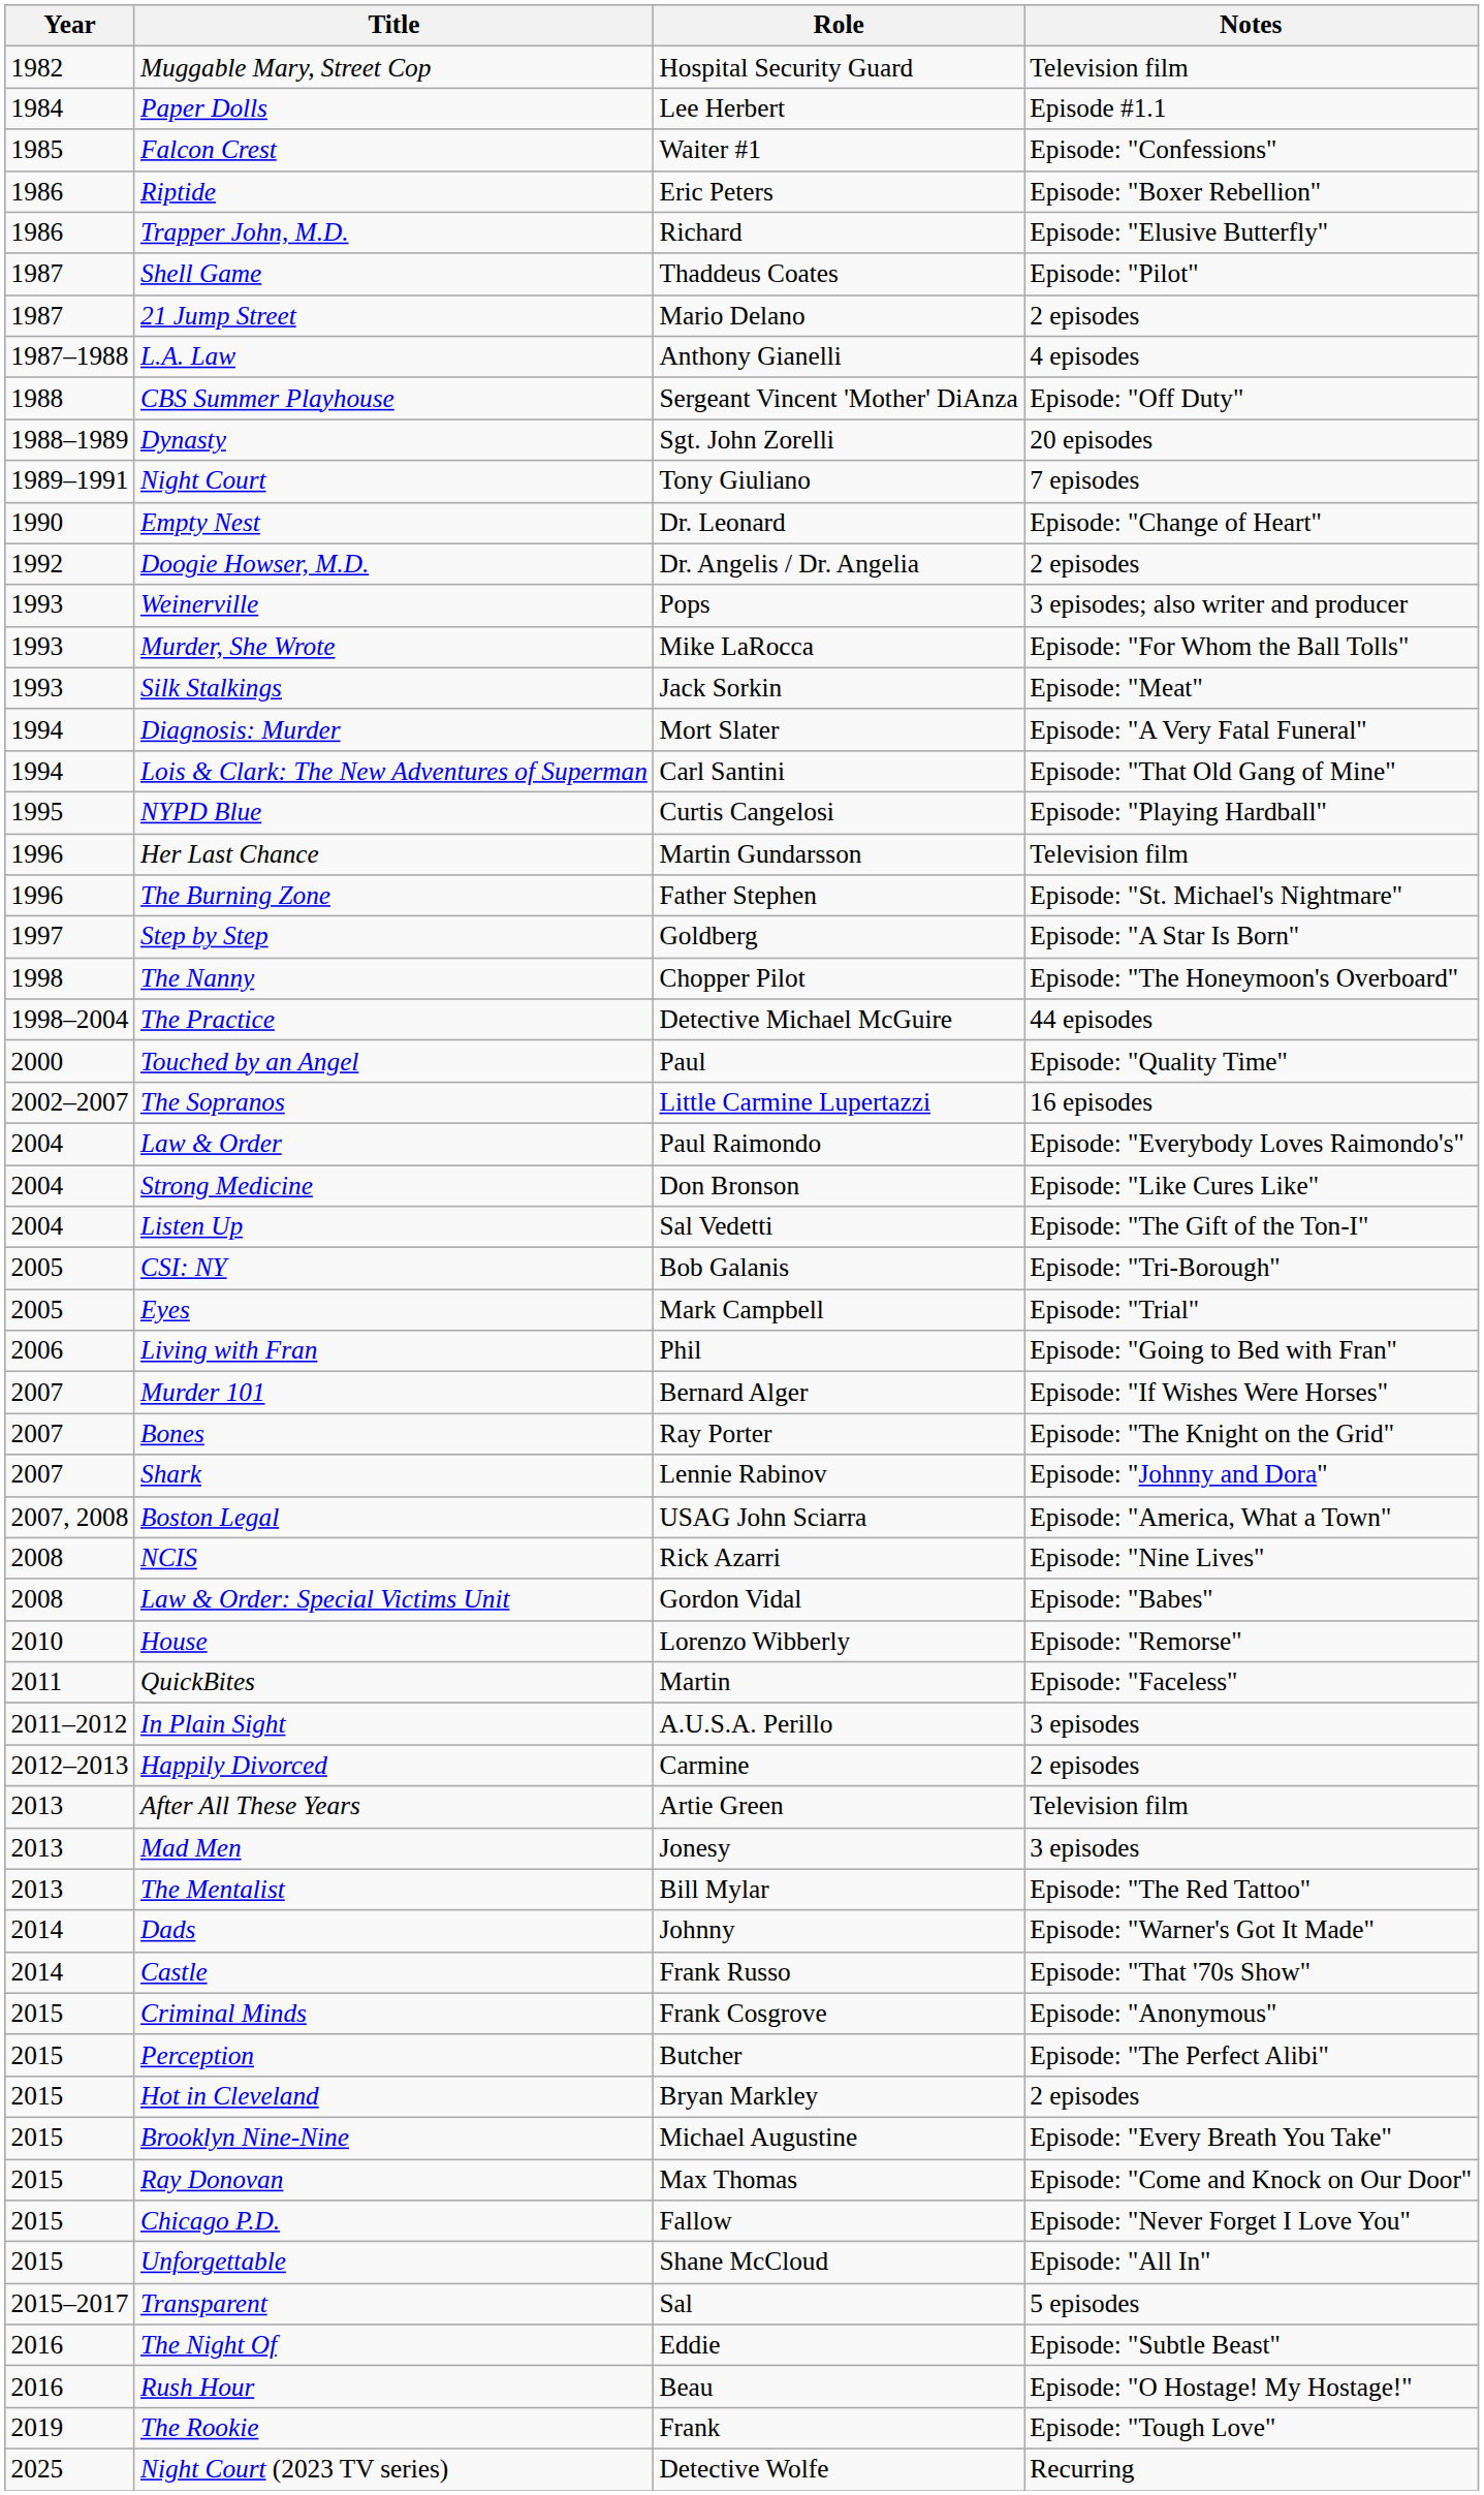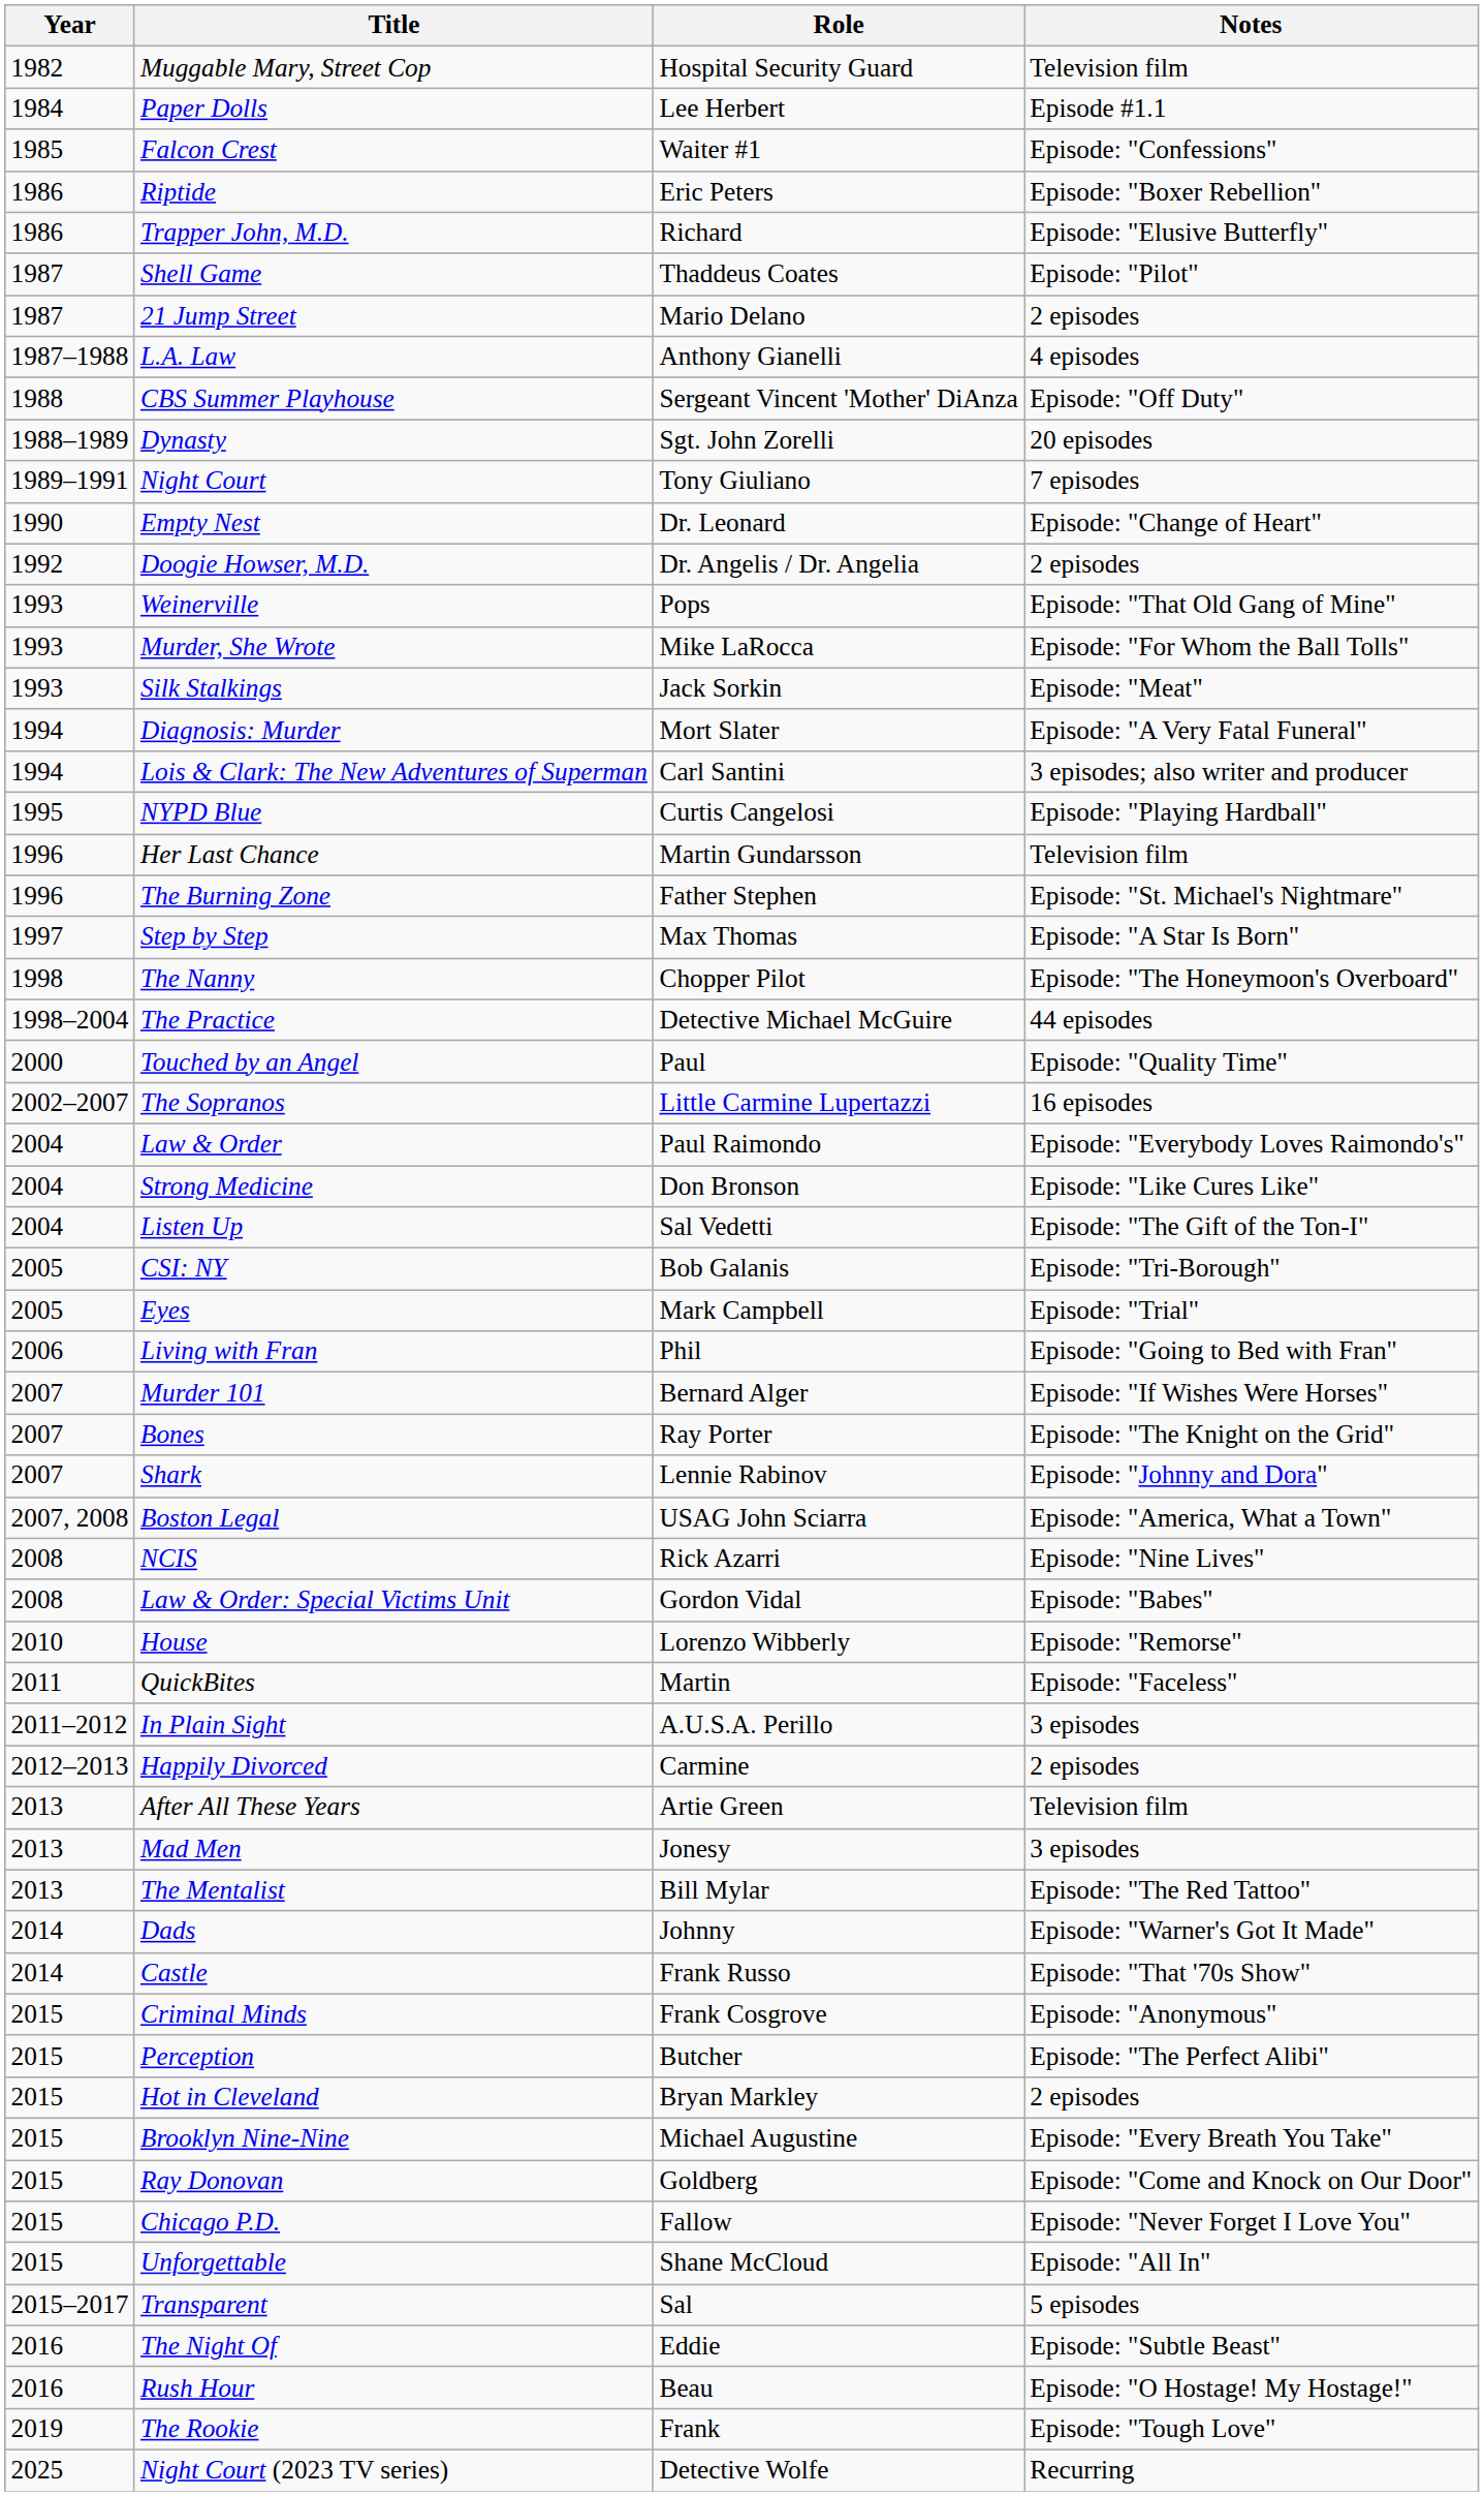 <table class="wikitable sortable">
 <tr>
 <th>Year</th>
 <th>Title</th>
 <th>Role</th>
 <th>Notes</th>
 </tr>
 <tr>
 <td>1982</td>
 <td><em>Muggable Mary, Street Cop</em></td>
 <td>Hospital Security Guard</td>
 <td>Television film</td>
 </tr>
 <tr>
 <td>1984</td>
 <td><em><a href='#'>Paper Dolls</a></em></td>
 <td>Lee Herbert</td>
 <td>Episode #1.1</td>
 </tr>
 <tr>
 <td>1985</td>
 <td><em><a href='#'>Falcon Crest</a></em></td>
 <td>Waiter #1</td>
 <td>Episode: "Confessions"</td>
 </tr>
 <tr>
 <td>1986</td>
 <td><a href='#'><em>Riptide</em></a></td>
 <td>Eric Peters</td>
 <td>Episode: "Boxer Rebellion"</td>
 </tr>
 <tr>
 <td>1986</td>
 <td><em><a href='#'>Trapper John, M.D.</a></em></td>
 <td>Richard</td>
 <td>Episode: "Elusive Butterfly"</td>
 </tr>
 <tr>
 <td>1987</td>
 <td><a href='#'><em>Shell Game</em></a></td>
 <td>Thaddeus Coates</td>
 <td>Episode: "Pilot"</td>
 </tr>
 <tr>
 <td>1987</td>
 <td><em><a href='#'>21 Jump Street</a></em></td>
 <td>Mario Delano</td>
 <td>2 episodes</td>
 </tr>
 <tr>
 <td>1987–1988</td>
 <td><em><a href='#'>L.A. Law</a></em></td>
 <td>Anthony Gianelli</td>
 <td>4 episodes</td>
 </tr>
 <tr>
 <td>1988</td>
 <td><em><a href='#'>CBS Summer Playhouse</a></em></td>
 <td>Sergeant Vincent 'Mother' DiAnza</td>
 <td>Episode: "Off Duty"</td>
 </tr>
 <tr>
 <td>1988–1989</td>
 <td><a href='#'><em>Dynasty</em></a></td>
 <td>Sgt. John Zorelli</td>
 <td>20 episodes</td>
 </tr>
 <tr>
 <td>1989–1991</td>
 <td><em><a href='#'>Night Court</a></em></td>
 <td>Tony Giuliano</td>
 <td>7 episodes</td>
 </tr>
 <tr>
 <td>1990</td>
 <td><em><a href='#'>Empty Nest</a></em></td>
 <td>Dr. Leonard</td>
 <td>Episode: "Change of Heart"</td>
 </tr>
 <tr>
 <td>1992</td>
 <td><em><a href='#'>Doogie Howser, M.D.</a></em></td>
 <td>Dr. Angelis / Dr. Angelia</td>
 <td>2 episodes</td>
 </tr>
 <tr>
 <td>1993</td>
 <td><em><a href='#'>Weinerville</a></em></td>
 <td>Pops</td>
-<td>3 episodes; also writer and producer</td>
+<td>Episode: "That Old Gang of Mine"</td>
 </tr>
 <tr>
 <td>1993</td>
 <td><em><a href='#'>Murder, She Wrote</a></em></td>
 <td>Mike LaRocca</td>
 <td>Episode: "For Whom the Ball Tolls"</td>
 </tr>
 <tr>
 <td>1993</td>
 <td><em><a href='#'>Silk Stalkings</a></em></td>
 <td>Jack Sorkin</td>
 <td>Episode: "Meat"</td>
 </tr>
 <tr>
 <td>1994</td>
 <td><em><a href='#'>Diagnosis: Murder</a></em></td>
 <td>Mort Slater</td>
 <td>Episode: "A Very Fatal Funeral"</td>
 </tr>
 <tr>
 <td>1994</td>
 <td><em><a href='#'>Lois & Clark: The New Adventures of Superman</a></em></td>
 <td>Carl Santini</td>
-<td>Episode: "That Old Gang of Mine"</td>
+<td>3 episodes; also writer and producer</td>
 </tr>
 <tr>
 <td>1995</td>
 <td><em><a href='#'>NYPD Blue</a></em></td>
 <td>Curtis Cangelosi</td>
 <td>Episode: "Playing Hardball"</td>
 </tr>
 <tr>
 <td>1996</td>
 <td><em>Her Last Chance</em></td>
 <td>Martin Gundarsson</td>
 <td>Television film</td>
 </tr>
 <tr>
 <td>1996</td>
 <td><em><a href='#'>The Burning Zone</a></em></td>
 <td>Father Stephen</td>
 <td>Episode: "St. Michael's Nightmare"</td>
 </tr>
 <tr>
 <td>1997</td>
 <td><a href='#'><em>Step by Step</em></a></td>
-<td>Goldberg</td>
+<td>Max Thomas</td>
 <td>Episode: "A Star Is Born"</td>
 </tr>
 <tr>
 <td>1998</td>
 <td><em><a href='#'>The Nanny</a></em></td>
 <td>Chopper Pilot</td>
 <td>Episode: "The Honeymoon's Overboard"</td>
 </tr>
 <tr>
 <td>1998–2004</td>
 <td><em><a href='#'>The Practice</a></em></td>
 <td>Detective Michael McGuire</td>
 <td>44 episodes</td>
 </tr>
 <tr>
 <td>2000</td>
 <td><em><a href='#'>Touched by an Angel</a></em></td>
 <td>Paul</td>
 <td>Episode: "Quality Time"</td>
 </tr>
 <tr>
 <td>2002–2007</td>
 <td><em><a href='#'>The Sopranos</a></em></td>
 <td><a href='#'>Little Carmine Lupertazzi</a></td>
 <td>16 episodes</td>
 </tr>
 <tr>
 <td>2004</td>
 <td><em><a href='#'>Law & Order</a></em></td>
 <td>Paul Raimondo</td>
 <td>Episode: "Everybody Loves Raimondo's"</td>
 </tr>
 <tr>
 <td>2004</td>
 <td><em><a href='#'>Strong Medicine</a></em></td>
 <td>Don Bronson</td>
 <td>Episode: "Like Cures Like"</td>
 </tr>
 <tr>
 <td>2004</td>
 <td><em><a href='#'>Listen Up</a></em></td>
 <td>Sal Vedetti</td>
 <td>Episode: "The Gift of the Ton-I"</td>
 </tr>
 <tr>
 <td>2005</td>
 <td><em><a href='#'>CSI: NY</a></em></td>
 <td>Bob Galanis</td>
 <td>Episode: "Tri-Borough"</td>
 </tr>
 <tr>
 <td>2005</td>
 <td><a href='#'><em>Eyes</em></a></td>
 <td>Mark Campbell</td>
 <td>Episode: "Trial"</td>
 </tr>
 <tr>
 <td>2006</td>
 <td><em><a href='#'>Living with Fran</a></em></td>
 <td>Phil</td>
 <td>Episode: "Going to Bed with Fran"</td>
 </tr>
 <tr>
 <td>2007</td>
 <td><a href='#'><em>Murder 101</em></a></td>
 <td>Bernard Alger</td>
 <td>Episode: "If Wishes Were Horses"</td>
 </tr>
 <tr>
 <td>2007</td>
 <td><a href='#'><em>Bones</em></a></td>
 <td>Ray Porter</td>
 <td>Episode: "The Knight on the Grid"</td>
 </tr>
 <tr>
 <td>2007</td>
 <td><a href='#'><em>Shark</em></a></td>
 <td>Lennie Rabinov</td>
 <td>Episode: "<a href='#'>Johnny and Dora</a>"</td>
 </tr>
 <tr>
 <td>2007, 2008</td>
 <td><em><a href='#'>Boston Legal</a></em></td>
 <td>USAG John Sciarra</td>
 <td>Episode: "America, What a Town"</td>
 </tr>
 <tr>
 <td>2008</td>
 <td><a href='#'><em>NCIS</em></a></td>
 <td>Rick Azarri</td>
 <td>Episode: "Nine Lives"</td>
 </tr>
 <tr>
 <td>2008</td>
 <td><em><a href='#'>Law & Order: Special Victims Unit</a></em></td>
 <td>Gordon Vidal</td>
 <td>Episode: "Babes"</td>
 </tr>
 <tr>
 <td>2010</td>
 <td><a href='#'><em>House</em></a></td>
 <td>Lorenzo Wibberly</td>
 <td>Episode: "Remorse"</td>
 </tr>
 <tr>
 <td>2011</td>
 <td><em>QuickBites</em></td>
 <td>Martin</td>
 <td>Episode: "Faceless"</td>
 </tr>
 <tr>
 <td>2011–2012</td>
 <td><em><a href='#'>In Plain Sight</a></em></td>
 <td>A.U.S.A. Perillo</td>
 <td>3 episodes</td>
 </tr>
 <tr>
 <td>2012–2013</td>
 <td><em><a href='#'>Happily Divorced</a></em></td>
 <td>Carmine</td>
 <td>2 episodes</td>
 </tr>
 <tr>
 <td>2013</td>
 <td><em>After All These Years</em></td>
 <td>Artie Green</td>
 <td>Television film</td>
 </tr>
 <tr>
 <td>2013</td>
 <td><em><a href='#'>Mad Men</a></em></td>
 <td>Jonesy</td>
 <td>3 episodes</td>
 </tr>
 <tr>
 <td>2013</td>
 <td><em><a href='#'>The Mentalist</a></em></td>
 <td>Bill Mylar</td>
 <td>Episode: "The Red Tattoo"</td>
 </tr>
 <tr>
 <td>2014</td>
 <td><a href='#'><em>Dads</em></a></td>
 <td>Johnny</td>
 <td>Episode: "Warner's Got It Made"</td>
 </tr>
 <tr>
 <td>2014</td>
 <td><a href='#'><em>Castle</em></a></td>
 <td>Frank Russo</td>
 <td>Episode: "That '70s Show"</td>
 </tr>
 <tr>
 <td>2015</td>
 <td><em><a href='#'>Criminal Minds</a></em></td>
 <td>Frank Cosgrove</td>
 <td>Episode: "Anonymous"</td>
 </tr>
 <tr>
 <td>2015</td>
 <td><a href='#'><em>Perception</em></a></td>
 <td>Butcher</td>
 <td>Episode: "The Perfect Alibi"</td>
 </tr>
 <tr>
 <td>2015</td>
 <td><em><a href='#'>Hot in Cleveland</a></em></td>
 <td>Bryan Markley</td>
 <td>2 episodes</td>
 </tr>
 <tr>
 <td>2015</td>
 <td><em><a href='#'>Brooklyn Nine-Nine</a></em></td>
 <td>Michael Augustine</td>
 <td>Episode: "Every Breath You Take"</td>
 </tr>
 <tr>
 <td>2015</td>
 <td><em><a href='#'>Ray Donovan</a></em></td>
-<td>Max Thomas</td>
+<td>Goldberg</td>
 <td>Episode: "Come and Knock on Our Door"</td>
 </tr>
 <tr>
 <td>2015</td>
 <td><a href='#'><em>Chicago P.D.</em></a></td>
 <td>Fallow</td>
 <td>Episode: "Never Forget I Love You"</td>
 </tr>
 <tr>
 <td>2015</td>
 <td><a href='#'><em>Unforgettable</em></a></td>
 <td>Shane McCloud</td>
 <td>Episode: "All In"</td>
 </tr>
 <tr>
 <td>2015–2017</td>
 <td><a href='#'><em>Transparent</em></a></td>
 <td>Sal</td>
 <td>5 episodes</td>
 </tr>
 <tr>
 <td>2016</td>
 <td><em><a href='#'>The Night Of</a></em></td>
 <td>Eddie</td>
 <td>Episode: "Subtle Beast"</td>
 </tr>
 <tr>
 <td>2016</td>
 <td><a href='#'><em>Rush Hour</em></a></td>
 <td>Beau</td>
 <td>Episode: "O Hostage! My Hostage!"</td>
 </tr>
 <tr>
 <td>2019</td>
 <td><a href='#'><em>The Rookie</em></a></td>
 <td>Frank</td>
 <td>Episode: "Tough Love"</td>
 </tr>
 <tr>
 <td>2025</td>
 <td><em><a href='#'>Night Court</a></em> (2023 TV series)</td>
 <td>Detective Wolfe</td>
 <td>Recurring</td>
 </tr>
 </table>
